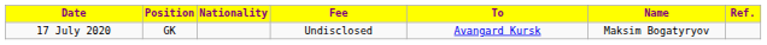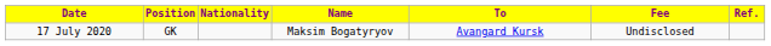 <table class="wikitable"  style="text-align:center; font-size:90%; ">
 <tr>
 <th style="background:#ffff00; color:purple; width:150px;">Date</th>
 <th style="background:#ffff00; color:purple; width:55px;">Position</th>
 <th style="background:#ffff00; color:purple; width:55px;">Nationality</th>
+<th style="background:#ffff00; color:purple; width:150px;">Name</th>
+<th style="background:#ffff00; color:purple; width:200px;">To</th>
 <th style="background:#ffff00; color:purple; width:150px;">Fee</th>
-<th style="background:#ffff00; color:purple; width:200px;">To</th>
-<th style="background:#ffff00; color:purple; width:150px;">Name</th>
 <th style="background:#ffff00; color:purple; width:35px;">Ref.</th>
 </tr>
 <tr>
 <td>17 July 2020</td>
 <td>GK</td>
 <td></td>
+<td>Maksim Bogatyryov</td>
+<td><a href='#'>Avangard Kursk</a></td>
 <td>Undisclosed</td>
-<td><a href='#'>Avangard Kursk</a></td>
-<td>Maksim Bogatyryov</td>
 <td></td>
 </tr>
 </table>
